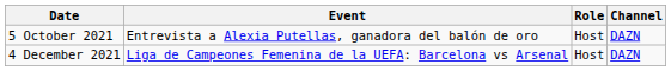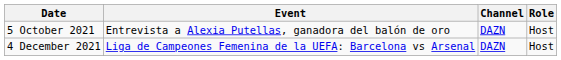 <table class="wikitable">
 <tr>
 <th>Date</th>
 <th>Event</th>
+<th>Channel</th>
 <th>Role</th>
-<th>Channel</th>
 </tr>
 <tr>
 <td>5 October 2021</td>
 <td>Entrevista a <a href='#'>Alexia Putellas</a>, ganadora del balón de oro</td>
+<td><a href='#'>DAZN</a></td>
 <td>Host</td>
-<td><a href='#'>DAZN</a></td>
 </tr>
 <tr>
 <td>4 December 2021</td>
 <td><a href='#'>Liga de Campeones Femenina de la UEFA</a>: <a href='#'>Barcelona</a> vs <a href='#'>Arsenal</a></td>
+<td><a href='#'>DAZN</a></td>
 <td>Host</td>
-<td><a href='#'>DAZN</a></td>
 </tr>
 </table>
